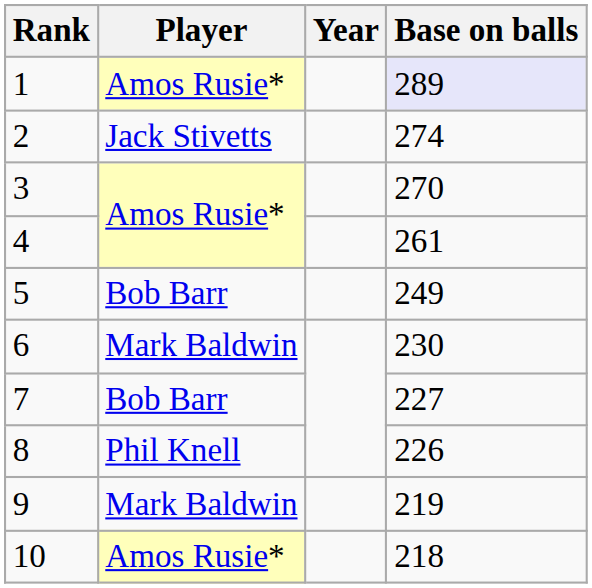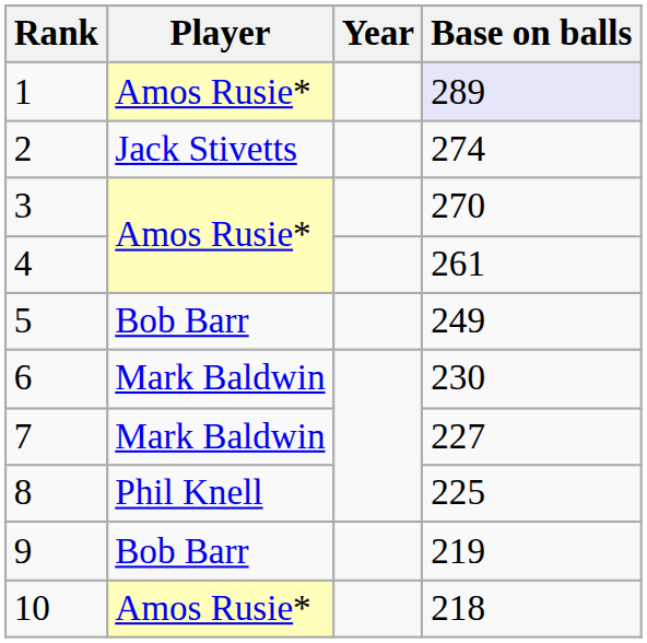 <table class="wikitable">
 <tr>
 <th>Rank</th>
 <th>Player</th>
 <th>Year</th>
 <th>Base on balls</th>
 </tr>
 <tr>
 <td>1</td>
 <td style="background:#ffffbb"><a href='#'>Amos Rusie</a>*</td>
 <td></td>
 <td style="background: lavender;">289</td>
 </tr>
 <tr>
 <td>2</td>
 <td><a href='#'>Jack Stivetts</a></td>
 <td></td>
 <td>274</td>
 </tr>
 <tr>
 <td>3</td>
 <td rowspan="2" style="background:#ffffbb"><a href='#'>Amos Rusie</a>*</td>
 <td></td>
 <td>270</td>
 </tr>
 <tr>
 <td>4</td>
 <td></td>
 <td>261</td>
 </tr>
 <tr>
 <td>5</td>
 <td><a href='#'>Bob Barr</a></td>
 <td></td>
 <td>249</td>
 </tr>
 <tr>
 <td>6</td>
 <td><a href='#'>Mark Baldwin</a></td>
 <td rowspan="3"></td>
 <td>230</td>
 </tr>
 <tr>
 <td>7</td>
-<td><a href='#'>Bob Barr</a></td>
+<td><a href='#'>Mark Baldwin</a></td>
 <td>227</td>
 </tr>
 <tr>
 <td>8</td>
 <td><a href='#'>Phil Knell</a></td>
-<td>226</td>
+<td>225</td>
 </tr>
 <tr>
 <td>9</td>
-<td><a href='#'>Mark Baldwin</a></td>
+<td><a href='#'>Bob Barr</a></td>
 <td></td>
 <td>219</td>
 </tr>
 <tr>
 <td>10</td>
 <td style="background:#ffffbb"><a href='#'>Amos Rusie</a>*</td>
 <td></td>
 <td>218</td>
 </tr>
 </table>
